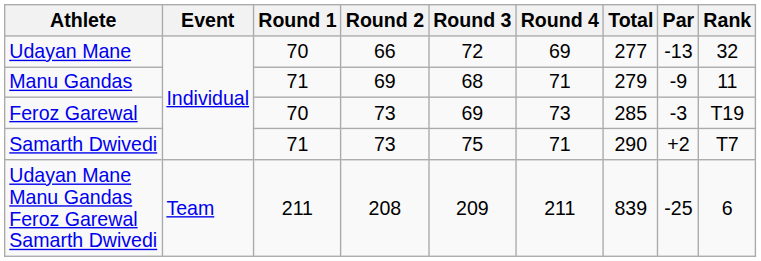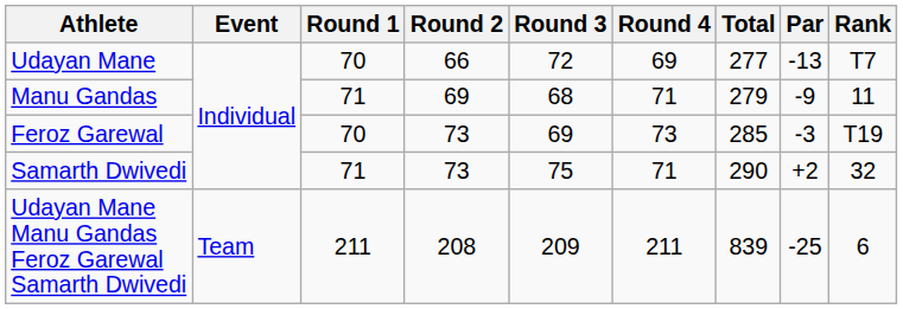 <table class="wikitable" style="text-align:center; font-size:90%">
 <tr>
 <th>Athlete</th>
 <th>Event</th>
 <th>Round 1</th>
 <th>Round 2</th>
 <th>Round 3</th>
 <th>Round 4</th>
 <th>Total</th>
 <th>Par</th>
 <th>Rank</th>
 </tr>
 <tr>
 <td align=left><a href='#'>Udayan Mane</a></td>
 <td align=left rowspan=4><a href='#'>Individual</a></td>
 <td>70</td>
 <td>66</td>
 <td>72</td>
 <td>69</td>
 <td>277</td>
 <td>-13</td>
-<td>32</td>
+<td>T7</td>
 </tr>
 <tr>
 <td align=left><a href='#'>Manu Gandas</a></td>
 <td>71</td>
 <td>69</td>
 <td>68</td>
 <td>71</td>
 <td>279</td>
 <td>-9</td>
 <td>11</td>
 </tr>
 <tr>
 <td align=left><a href='#'>Feroz Garewal</a></td>
 <td>70</td>
 <td>73</td>
 <td>69</td>
 <td>73</td>
 <td>285</td>
 <td>-3</td>
 <td>T19</td>
 </tr>
 <tr>
 <td align=left><a href='#'>Samarth Dwivedi</a></td>
 <td>71</td>
 <td>73</td>
 <td>75</td>
 <td>71</td>
 <td>290</td>
 <td>+2</td>
-<td>T7</td>
+<td>32</td>
 </tr>
 <tr>
 <td align=left><a href='#'>Udayan Mane</a><br><a href='#'>Manu Gandas</a><br><a href='#'>Feroz Garewal</a><br><a href='#'>Samarth Dwivedi</a></td>
 <td align=left><a href='#'>Team</a></td>
 <td>211</td>
 <td>208</td>
 <td>209</td>
 <td>211</td>
 <td>839</td>
 <td>-25</td>
 <td>6</td>
 </tr>
 </table>
